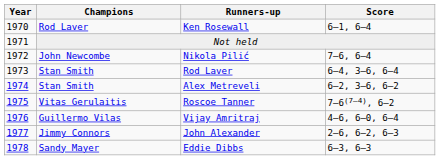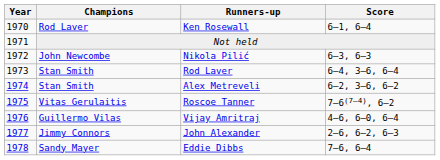 <table class="wikitable">
 <tr>
 <th style="width:40px">Year</th>
 <th style="width:200px">Champions</th>
 <th style="width:200px">Runners-up</th>
 <th style="width:150px" class="unsortable">Score</th>
 </tr>
 <tr>
 <td>1970</td>
 <td>  <a href='#'>Rod Laver</a></td>
 <td>  <a href='#'>Ken Rosewall</a></td>
 <td>6–1, 6–4</td>
 </tr>
 <tr>
 <td>1971</td>
 <td colspan=3 align=center style="background:#efefef"><em>Not held</em></td>
 </tr>
 <tr>
 <td>1972</td>
 <td>  <a href='#'>John Newcombe</a></td>
 <td>  <a href='#'>Nikola Pilić</a></td>
-<td>7–6, 6–4</td>
+<td>6–3, 6–3</td>
 </tr>
 <tr>
 <td>1973</td>
 <td>  <a href='#'>Stan Smith</a></td>
 <td>  <a href='#'>Rod Laver</a></td>
 <td>6–4, 3–6, 6–4</td>
 </tr>
 <tr>
 <td><a href='#'>1974</a></td>
 <td>  <a href='#'>Stan Smith</a></td>
 <td>  <a href='#'>Alex Metreveli</a></td>
 <td>6–2, 3–6, 6–2</td>
 </tr>
 <tr>
 <td><a href='#'>1975</a></td>
 <td>  <a href='#'>Vitas Gerulaitis</a></td>
 <td>  <a href='#'>Roscoe Tanner</a></td>
 <td>7–6<sup>(7–4)</sup>, 6–2</td>
 </tr>
 <tr>
 <td><a href='#'>1976</a></td>
 <td>  <a href='#'>Guillermo Vilas</a></td>
 <td>  <a href='#'>Vijay Amritraj</a></td>
 <td>4–6, 6–0, 6–4</td>
 </tr>
 <tr>
 <td><a href='#'>1977</a></td>
 <td>  <a href='#'>Jimmy Connors</a></td>
 <td>  <a href='#'>John Alexander</a></td>
 <td>2–6, 6–2, 6–3</td>
 </tr>
 <tr>
 <td><a href='#'>1978</a></td>
 <td>  <a href='#'>Sandy Mayer</a></td>
 <td>  <a href='#'>Eddie Dibbs</a></td>
-<td>6–3, 6–3</td>
+<td>7–6, 6–4</td>
 </tr>
 </table>
